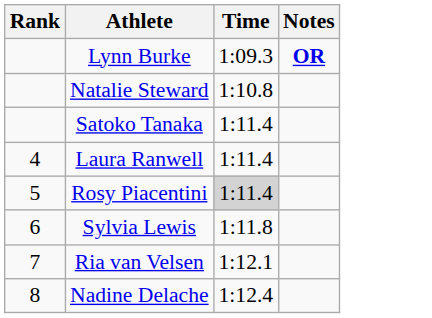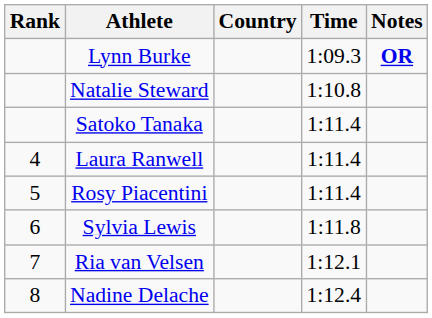 <table class="wikitable sortable" style="text-align:center">
 <tr>
 <th>Rank</th>
 <th>Athlete</th>
+<th>Country</th>
 <th>Time</th>
 <th>Notes</th>
 </tr>
 <tr>
 <td></td>
 <td><a href='#'>Lynn Burke</a></td>
+<td align=left></td>
 <td>1:09.3</td>
 <td><strong><a href='#'>OR</a></strong></td>
 </tr>
 <tr>
 <td></td>
 <td><a href='#'>Natalie Steward</a></td>
+<td align=left></td>
 <td>1:10.8</td>
 <td><strong> </strong></td>
 </tr>
 <tr>
 <td></td>
 <td><a href='#'>Satoko Tanaka</a></td>
+<td align=left></td>
 <td>1:11.4</td>
 <td><strong> </strong></td>
 </tr>
 <tr>
 <td>4</td>
 <td><a href='#'>Laura Ranwell</a></td>
+<td align=left></td>
 <td>1:11.4</td>
 <td><strong> </strong></td>
 </tr>
 <tr>
 <td>5</td>
 <td><a href='#'>Rosy Piacentini</a></td>
-<td style="background: lightgrey;">1:11.4</td>
+<td align=left></td>
+<td>1:11.4</td>
 <td><strong> </strong></td>
 </tr>
 <tr>
 <td>6</td>
 <td><a href='#'>Sylvia Lewis</a></td>
+<td align=left></td>
 <td>1:11.8</td>
 <td><strong> </strong></td>
 </tr>
 <tr>
 <td>7</td>
 <td><a href='#'>Ria van Velsen</a></td>
+<td align=left></td>
 <td>1:12.1</td>
 <td><strong> </strong></td>
 </tr>
 <tr>
 <td>8</td>
 <td><a href='#'>Nadine Delache</a></td>
+<td align=left></td>
 <td>1:12.4</td>
 <td><strong> </strong></td>
 </tr>
 </table>
